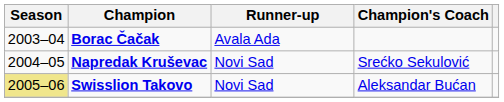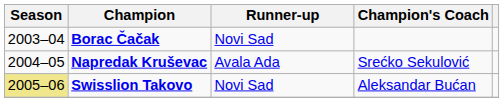 <table class="wikitable">
 <tr>
 <th>Season</th>
 <th width=150>Champion</th>
 <th width=150>Runner-up</th>
 <th>Champion's Coach</th>
 <th></th>
 </tr>
 <tr>
 <td>2003–04</td>
 <td><strong><a href='#'>Borac Čačak</a></strong></td>
-<td><a href='#'>Avala Ada</a></td>
+<td><a href='#'>Novi Sad</a></td>
 <td></td>
 <td></td>
 </tr>
 <tr>
 <td>2004–05</td>
 <td><strong><a href='#'>Napredak Kruševac</a></strong></td>
-<td><a href='#'>Novi Sad</a></td>
+<td><a href='#'>Avala Ada</a></td>
 <td> <a href='#'>Srećko Sekulović</a></td>
 <td></td>
 </tr>
 <tr>
 <td style="background: khaki;">2005–06</td>
 <td><strong><a href='#'>Swisslion Takovo</a></strong></td>
 <td><a href='#'>Novi Sad</a></td>
 <td> <a href='#'>Aleksandar Bućan</a></td>
 <td></td>
 </tr>
 <tr>
 </tr>
 </table>
